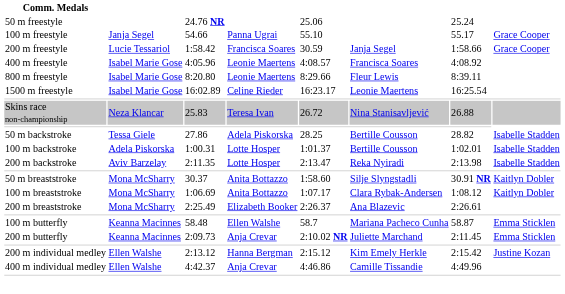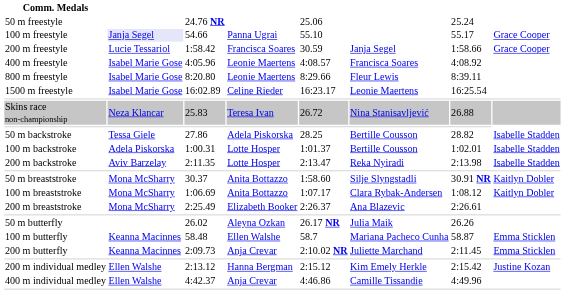 <table>
 <tr>
 <th>Comm. Medals</th>
 </tr>
 <tr>
 <td>50 m freestyle</td>
 <td></td>
 <td>24.76 <strong><a href='#'>NR</a></strong></td>
 <td></td>
 <td>25.06</td>
 <td></td>
 <td>25.24</td>
 <td></td>
 </tr>
 <tr>
 <td>100 m freestyle</td>
-<td><a href='#'>Janja  Segel</a> <br> </td>
+<td style="background: lavender;"><a href='#'>Janja  Segel</a> <br> </td>
 <td>54.66</td>
 <td><a href='#'>Panna Ugrai</a> <br> </td>
 <td>55.10</td>
 <td></td>
 <td>55.17</td>
 <td> <a href='#'>Grace Cooper</a> </td>
 </tr>
 <tr>
 <td>200 m freestyle</td>
 <td><a href='#'>Lucie Tessariol</a> <br> </td>
 <td>1:58.42</td>
 <td><a href='#'>Francisca  Soares</a> <br> </td>
 <td>30.59</td>
 <td><a href='#'>Janja  Segel</a> <br> </td>
 <td>1:58.66</td>
 <td> <a href='#'>Grace Cooper</a> </td>
 </tr>
 <tr>
 <td>400 m freestyle</td>
 <td><a href='#'>Isabel Marie Gose</a> <br> </td>
 <td>4:05.96</td>
 <td><a href='#'>Leonie  Maertens</a> <br> </td>
 <td>4:08.57</td>
 <td><a href='#'>Francisca  Soares</a> <br> </td>
 <td>4:08.92</td>
 <td></td>
 </tr>
 <tr>
 <td>800 m freestyle</td>
 <td><a href='#'>Isabel Marie Gose</a> <br> </td>
 <td>8:20.80</td>
 <td><a href='#'>Leonie  Maertens</a><br> </td>
 <td>8:29.66</td>
 <td><a href='#'>Fleur  Lewis</a> <br> </td>
 <td>8:39.11</td>
 <td></td>
 </tr>
 <tr>
 <td>1500 m freestyle</td>
 <td><a href='#'>Isabel Marie Gose</a><br></td>
 <td>16:02.89</td>
 <td><a href='#'>Celine Rieder</a><br></td>
 <td>16:23.17</td>
 <td><a href='#'>Leonie  Maertens</a><br></td>
 <td>16:25.54</td>
 <td></td>
 </tr>
 <tr bgcolor=#DDDDDD>
 <td colspan=8></td>
 </tr>
 <tr bgcolor=c6c6c6>
 <td>Skins race<br><small>non-championship</small></td>
 <td><a href='#'>Neza Klancar</a>  <br> </td>
 <td>25.83</td>
 <td><a href='#'>Teresa Ivan</a> <br> </td>
 <td>26.72</td>
 <td><a href='#'>Nina Stanisavljević</a> <br>  </td>
 <td>26.88</td>
 <td></td>
 </tr>
 <tr bgcolor=#DDDDDD>
 <td colspan=7></td>
 </tr>
 <tr>
 <td>50 m backstroke</td>
 <td><a href='#'>Tessa Giele</a> <br> </td>
 <td>27.86</td>
 <td><a href='#'>Adela  Piskorska</a> <br> </td>
 <td>28.25</td>
 <td><a href='#'>Bertille  Cousson</a> <br> </td>
 <td>28.82</td>
 <td> <a href='#'>Isabelle Stadden</a> </td>
 </tr>
 <tr>
 <td>100 m backstroke</td>
 <td><a href='#'>Adela  Piskorska</a> <br> </td>
 <td>1:00.31</td>
 <td><a href='#'>Lotte  Hosper</a> <br> </td>
 <td>1:01.37</td>
 <td><a href='#'>Bertille  Cousson</a> <br> </td>
 <td>1:02.01</td>
 <td> <a href='#'>Isabelle Stadden</a> </td>
 </tr>
 <tr>
 <td>200 m backstroke</td>
 <td><a href='#'>Aviv Barzelay</a><br></td>
 <td>2:11.35</td>
 <td><a href='#'>Lotte Hosper</a><br></td>
 <td>2:13.47</td>
 <td><a href='#'>Reka Nyiradi</a><br></td>
 <td>2:13.98</td>
 <td> <a href='#'>Isabelle Stadden</a> </td>
 </tr>
 <tr bgcolor=#DDDDDD>
 <td colspan=8></td>
 </tr>
 <tr>
 <td>50 m breaststroke</td>
 <td><a href='#'>Mona McSharry </a> <br> </td>
 <td>30.37</td>
 <td><a href='#'>Anita  Bottazzo</a> <br> </td>
 <td>1:58.60</td>
 <td><a href='#'>Silje Slyngstadli</a> <br> </td>
 <td>30.91 <strong><a href='#'>NR</a></strong></td>
 <td> <a href='#'>Kaitlyn Dobler</a> </td>
 </tr>
 <tr>
 <td>100 m breaststroke</td>
 <td><a href='#'>Mona McSharry </a> <br> </td>
 <td>1:06.69</td>
 <td><a href='#'>Anita  Bottazzo</a> <br> </td>
 <td>1:07.17</td>
 <td><a href='#'>Clara  Rybak-Andersen</a> <br> </td>
 <td>1:08.12</td>
 <td> <a href='#'>Kaitlyn Dobler</a> </td>
 </tr>
 <tr>
 <td>200 m breaststroke</td>
 <td><a href='#'>Mona McSharry</a> <br> </td>
 <td>2:25.49</td>
 <td><a href='#'>Elizabeth Booker</a> <br> </td>
 <td>2:26.37</td>
 <td><a href='#'>Ana Blazevic</a> <br></td>
 <td>2:26.61</td>
 <td></td>
 </tr>
 <tr bgcolor=#DDDDDD>
 <td colspan=8></td>
 </tr>
 <tr>
+<td>50 m butterfly</td>
+<td></td>
+<td>26.02</td>
+<td><a href='#'>Aleyna Ozkan</a> <br> </td>
+<td>26.17 <strong><a href='#'>NR</a></strong></td>
+<td><a href='#'>Julia Maik</a> <br> </td>
+<td>26.26</td>
+<td></td>
+</tr>
+<tr>
 <td>100 m butterfly</td>
 <td><a href='#'>Keanna Macinnes</a> <br> </td>
 <td>58.48</td>
 <td><a href='#'>Ellen  Walshe</a> <br> </td>
 <td>58.7</td>
 <td><a href='#'>Mariana  Pacheco Cunha</a> <br> </td>
 <td>58.87</td>
 <td> <a href='#'>Emma Sticklen</a> </td>
 </tr>
 <tr>
 <td>200 m butterfly</td>
 <td><a href='#'>Keanna  Macinnes</a> <br> </td>
 <td>2:09.73</td>
 <td><a href='#'>Anja  Crevar</a> <br> </td>
 <td>2:10.02 <strong><a href='#'>NR</a></strong></td>
 <td><a href='#'>Juliette  Marchand</a> <br> </td>
 <td>2:11.45</td>
 <td> <a href='#'>Emma Sticklen</a> </td>
 </tr>
 <tr bgcolor=#DDDDDD>
 <td colspan=8></td>
 </tr>
 <tr>
 <td>200 m individual medley</td>
 <td><a href='#'>Ellen Walshe</a> <br> </td>
 <td>2:13.12</td>
 <td><a href='#'>Hanna  Bergman</a> <br> </td>
 <td>2:15.12</td>
 <td><a href='#'>Kim Emely Herkle</a> <br> </td>
 <td>2:15.42</td>
 <td> <a href='#'>Justine Kozan</a> </td>
 </tr>
 <tr>
 <td>400 m individual medley</td>
 <td><a href='#'>Ellen  Walshe</a> <br> </td>
 <td>4:42.37</td>
 <td><a href='#'>Anja  Crevar</a> <br> </td>
 <td>4:46.86</td>
 <td><a href='#'>Camille  Tissandie</a> <br> </td>
 <td>4:49.96</td>
 <td></td>
 </tr>
 <tr bgcolor=#DDDDDD>
 <td colspan=8></td>
 </tr>
 </table>
